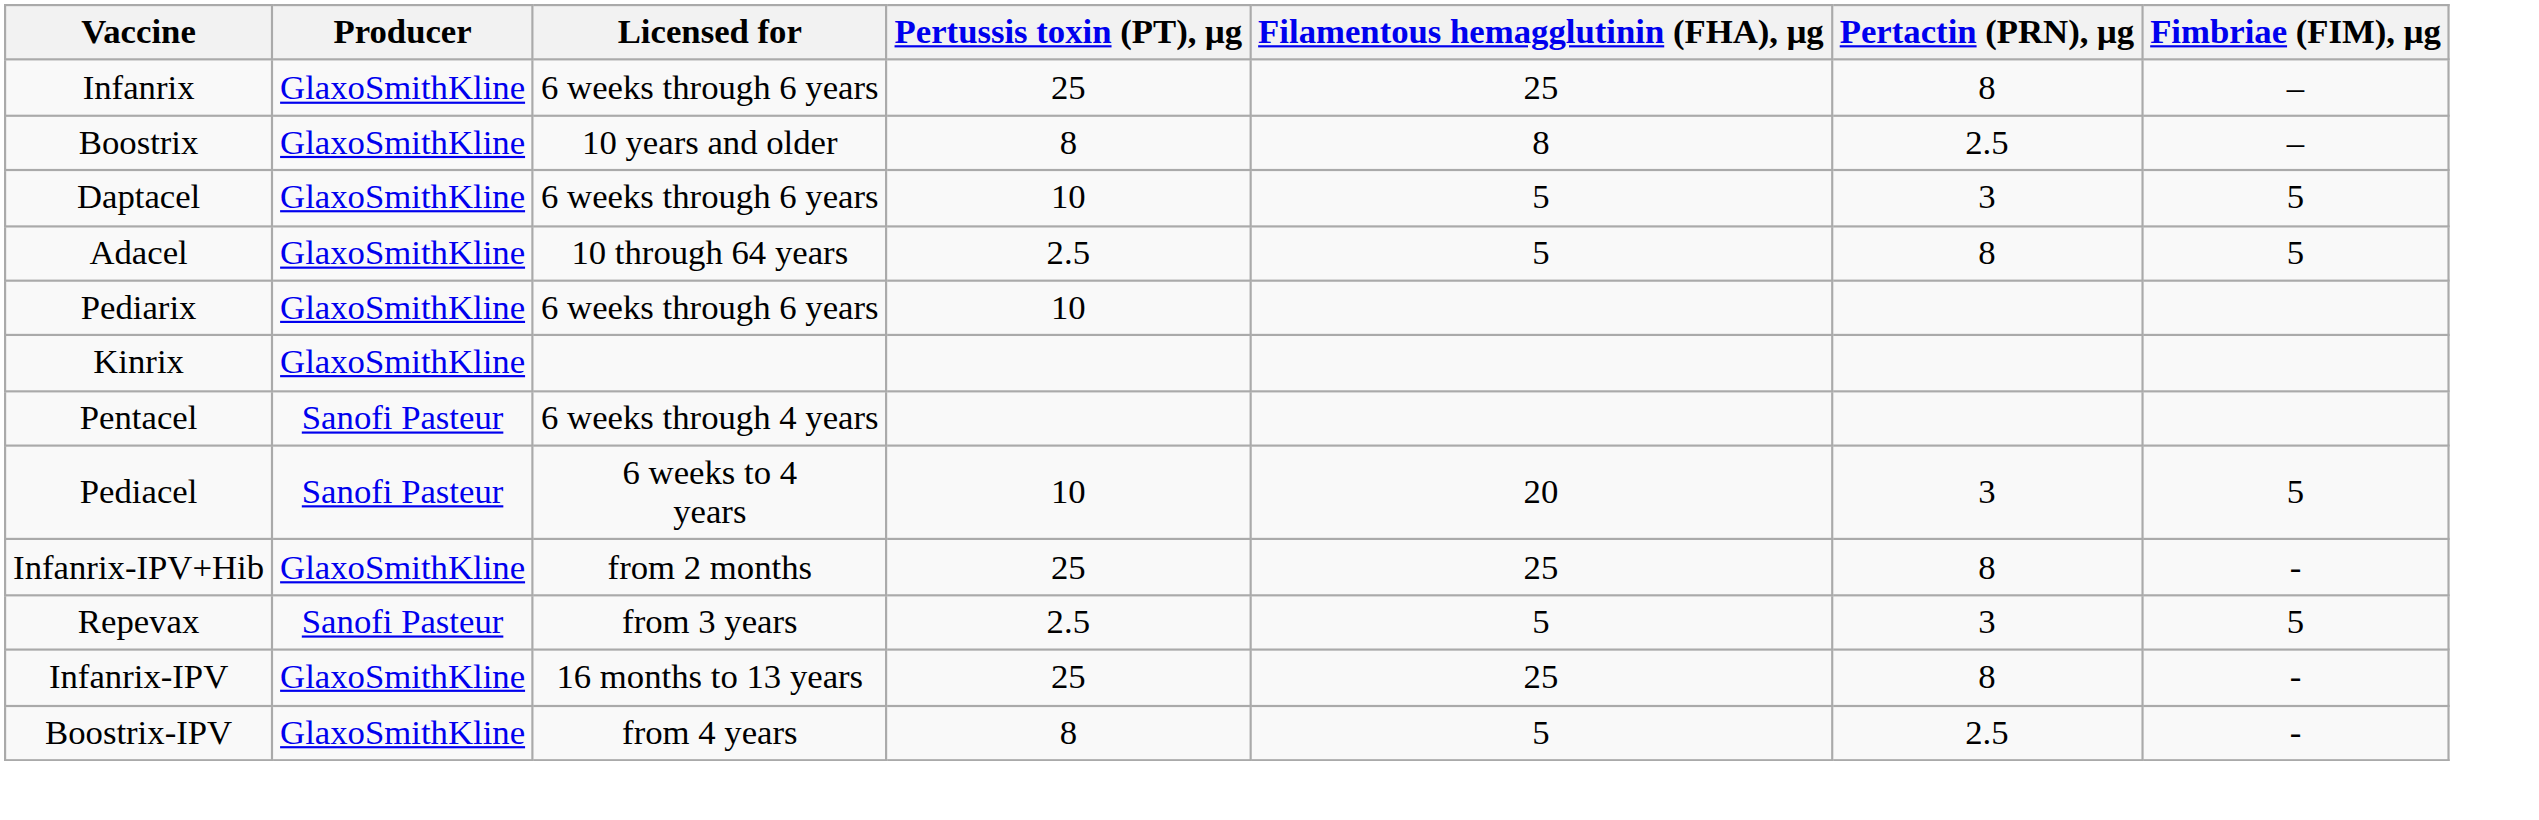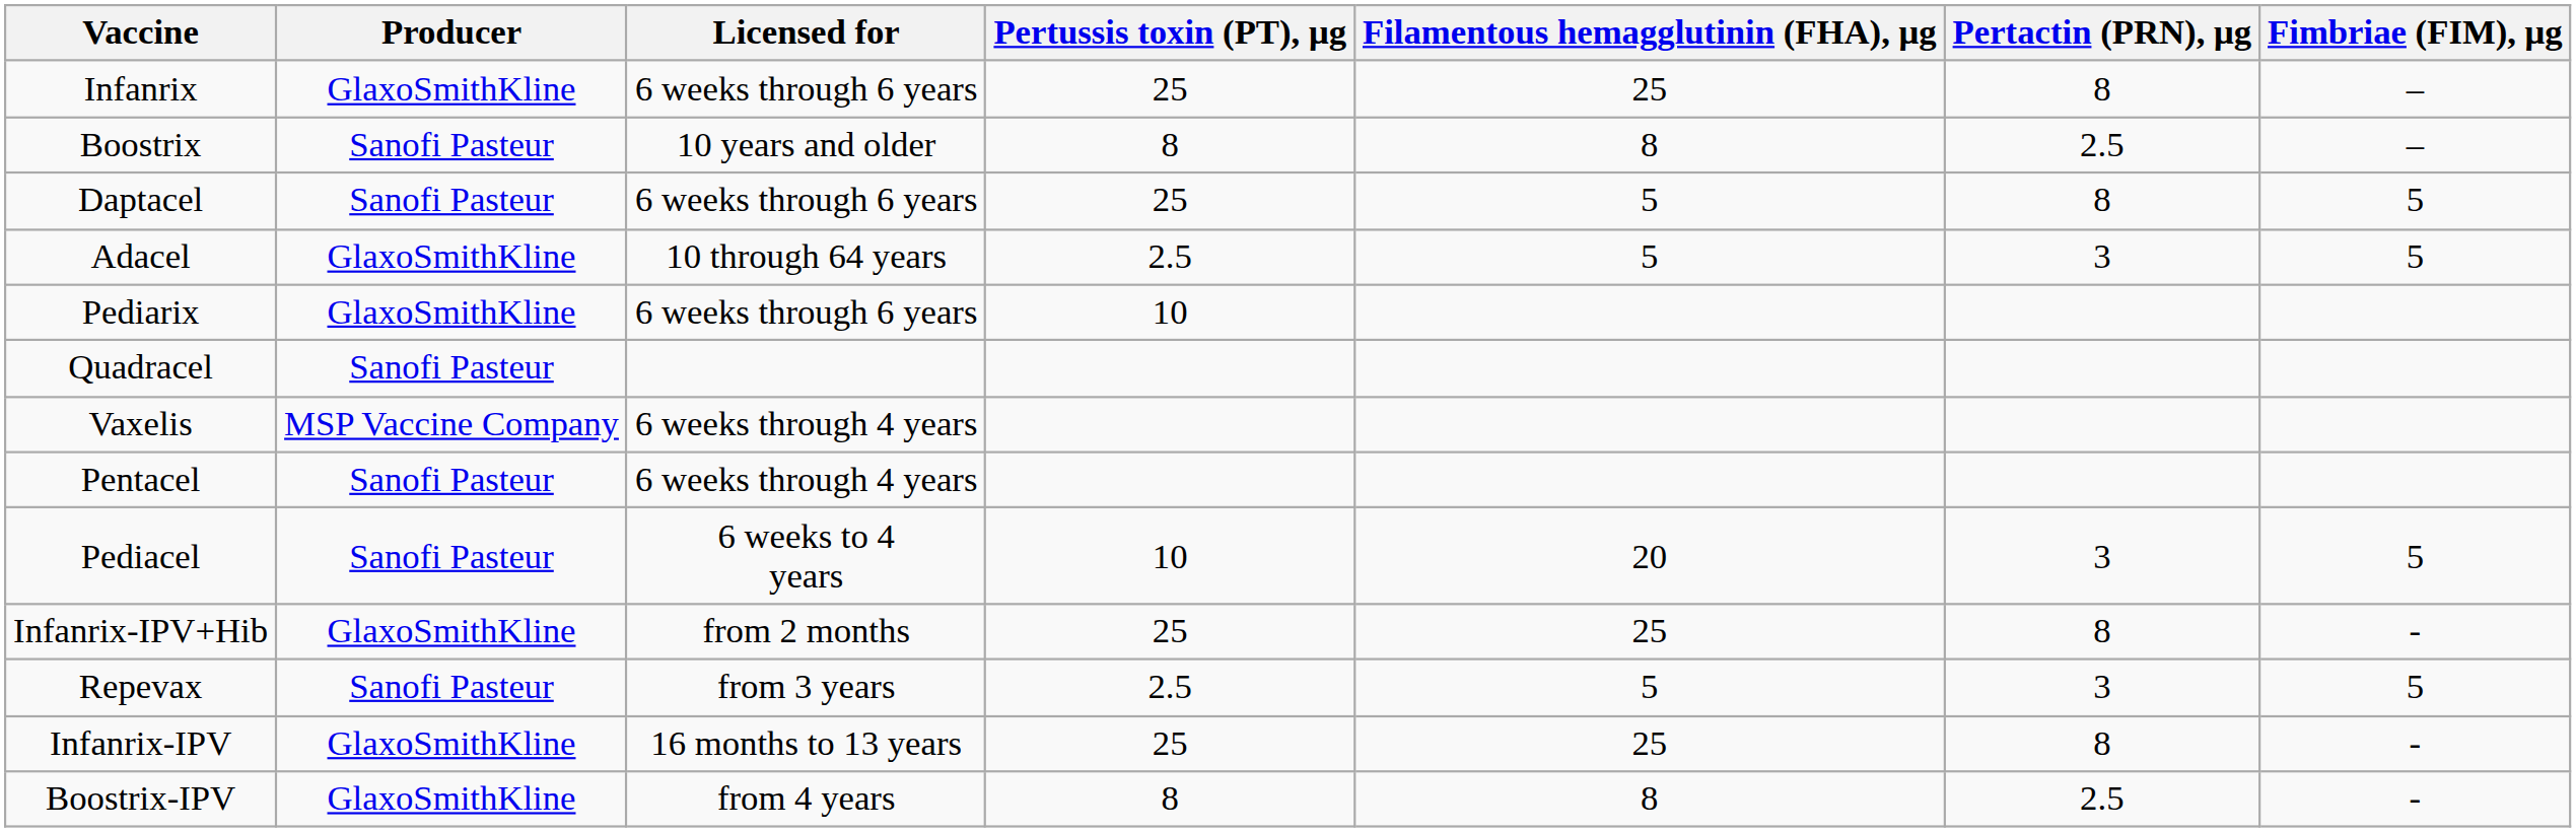 <table class="wikitable" style="text-align:center">
 <tr>
 <th>Vaccine</th>
 <th>Producer</th>
 <th>Licensed for</th>
 <th><a href='#'>Pertussis toxin</a> (PT), μg</th>
 <th><a href='#'>Filamentous hemagglutinin</a> (FHA), μg</th>
 <th><a href='#'>Pertactin</a> (PRN), μg</th>
 <th><a href='#'>Fimbriae</a> (FIM), μg</th>
 </tr>
 <tr>
 <td>Infanrix</td>
 <td><a href='#'>GlaxoSmithKline</a></td>
 <td>6 weeks through 6 years</td>
 <td>25</td>
 <td>25</td>
 <td>8</td>
 <td>–</td>
 </tr>
 <tr>
 <td>Boostrix</td>
-<td><a href='#'>GlaxoSmithKline</a></td>
+<td><a href='#'>Sanofi Pasteur</a></td>
 <td>10 years and older</td>
 <td>8</td>
 <td>8</td>
 <td>2.5</td>
 <td>–</td>
 </tr>
 <tr>
 <td>Daptacel</td>
-<td><a href='#'>GlaxoSmithKline</a></td>
+<td><a href='#'>Sanofi Pasteur</a></td>
 <td>6 weeks through 6 years</td>
-<td>10</td>
+<td>25</td>
 <td>5</td>
-<td>3</td>
+<td>8</td>
 <td>5</td>
 </tr>
 <tr>
 <td>Adacel</td>
 <td><a href='#'>GlaxoSmithKline</a></td>
 <td>10 through 64 years</td>
 <td>2.5</td>
 <td>5</td>
-<td>8</td>
+<td>3</td>
 <td>5</td>
 </tr>
 <tr>
 <td>Pediarix</td>
 <td><a href='#'>GlaxoSmithKline</a></td>
 <td>6 weeks through 6 years</td>
 <td>10</td>
 <td></td>
 <td></td>
 <td></td>
 </tr>
 <tr>
-<td>Kinrix</td>
-<td><a href='#'>GlaxoSmithKline</a></td>
+<td>Quadracel</td>
+<td><a href='#'>Sanofi Pasteur</a></td>
 <td></td>
+<td></td>
+<td></td>
+<td></td>
+<td></td>
+</tr>
+<tr>
+<td>Vaxelis</td>
+<td><a href='#'>MSP Vaccine Company</a></td>
+<td>6 weeks through 4 years</td>
 <td></td>
 <td></td>
 <td></td>
 <td></td>
 </tr>
 <tr>
 <td>Pentacel</td>
 <td><a href='#'>Sanofi Pasteur</a></td>
 <td>6 weeks through 4 years</td>
 <td></td>
 <td></td>
 <td></td>
 <td></td>
 </tr>
 <tr>
 <td>Pediacel</td>
 <td><a href='#'>Sanofi Pasteur</a></td>
 <td>6 weeks to 4<br>years</td>
 <td>10</td>
 <td>20</td>
 <td>3</td>
 <td>5</td>
 </tr>
 <tr>
 <td>Infanrix-IPV+Hib</td>
 <td><a href='#'>GlaxoSmithKline</a></td>
 <td>from 2 months</td>
 <td>25</td>
 <td>25</td>
 <td>8</td>
 <td>-</td>
 </tr>
 <tr>
 <td>Repevax</td>
 <td><a href='#'>Sanofi Pasteur</a></td>
 <td>from 3 years</td>
 <td>2.5</td>
 <td>5</td>
 <td>3</td>
 <td>5</td>
 </tr>
 <tr>
 <td>Infanrix-IPV</td>
 <td><a href='#'>GlaxoSmithKline</a></td>
 <td>16 months to 13 years</td>
 <td>25</td>
 <td>25</td>
 <td>8</td>
 <td>-</td>
 </tr>
 <tr>
 <td>Boostrix-IPV</td>
 <td><a href='#'>GlaxoSmithKline</a></td>
 <td>from 4 years</td>
 <td>8</td>
-<td>5</td>
+<td>8</td>
 <td>2.5</td>
 <td>-</td>
 </tr>
 </table>
